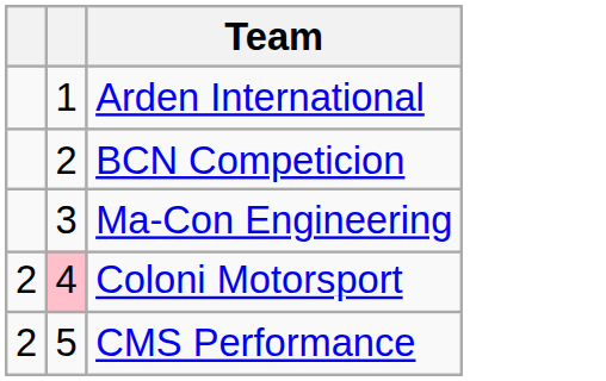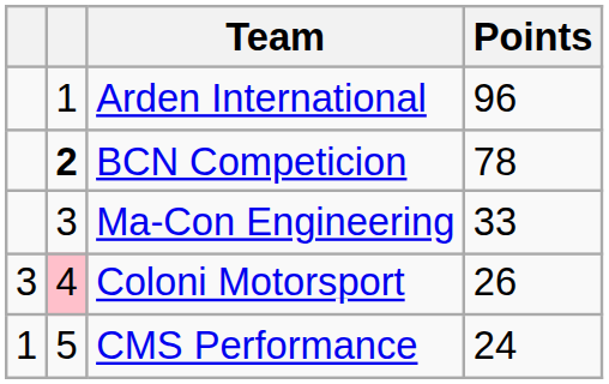 <table class="wikitable" style="font-size: 85%;">
 <tr>
 <th></th>
 <th></th>
 <th>Team</th>
+<th>Points</th>
 </tr>
 <tr>
 <td align="left"></td>
 <td align="center">1</td>
 <td> <a href='#'>Arden International</a></td>
+<td>96</td>
 </tr>
 <tr>
 <td align="left"></td>
-<td align="center">2</td>
+<td align="center"><strong>2</strong></td>
 <td> <a href='#'>BCN Competicion</a></td>
+<td>78</td>
 </tr>
 <tr>
 <td align="left"></td>
 <td align="center">3</td>
 <td> <a href='#'>Ma-Con Engineering</a></td>
+<td>33</td>
 </tr>
 <tr>
-<td align="left"> 2</td>
+<td align="left"> 3</td>
 <td align="center" style="background: pink;">4</td>
 <td> <a href='#'>Coloni Motorsport</a></td>
+<td>26</td>
 </tr>
 <tr>
-<td align="left"> 2</td>
+<td align="left"> 1</td>
 <td align="center">5</td>
 <td> <a href='#'>CMS Performance</a></td>
+<td>24</td>
 </tr>
 </table>
